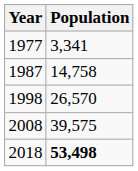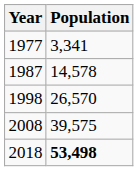 <table class="wikitable">
 <tr>
 <th>Year</th>
 <th>Population</th>
 </tr>
 <tr>
 <td>1977</td>
 <td>3,341</td>
 </tr>
 <tr>
 <td>1987</td>
-<td>14,758</td>
+<td>14,578</td>
 </tr>
 <tr>
 <td>1998</td>
 <td>26,570</td>
 </tr>
 <tr>
 <td>2008</td>
 <td>39,575</td>
 </tr>
 <tr>
 <td>2018</td>
 <td><strong>53,498</strong></td>
 </tr>
 </table>
